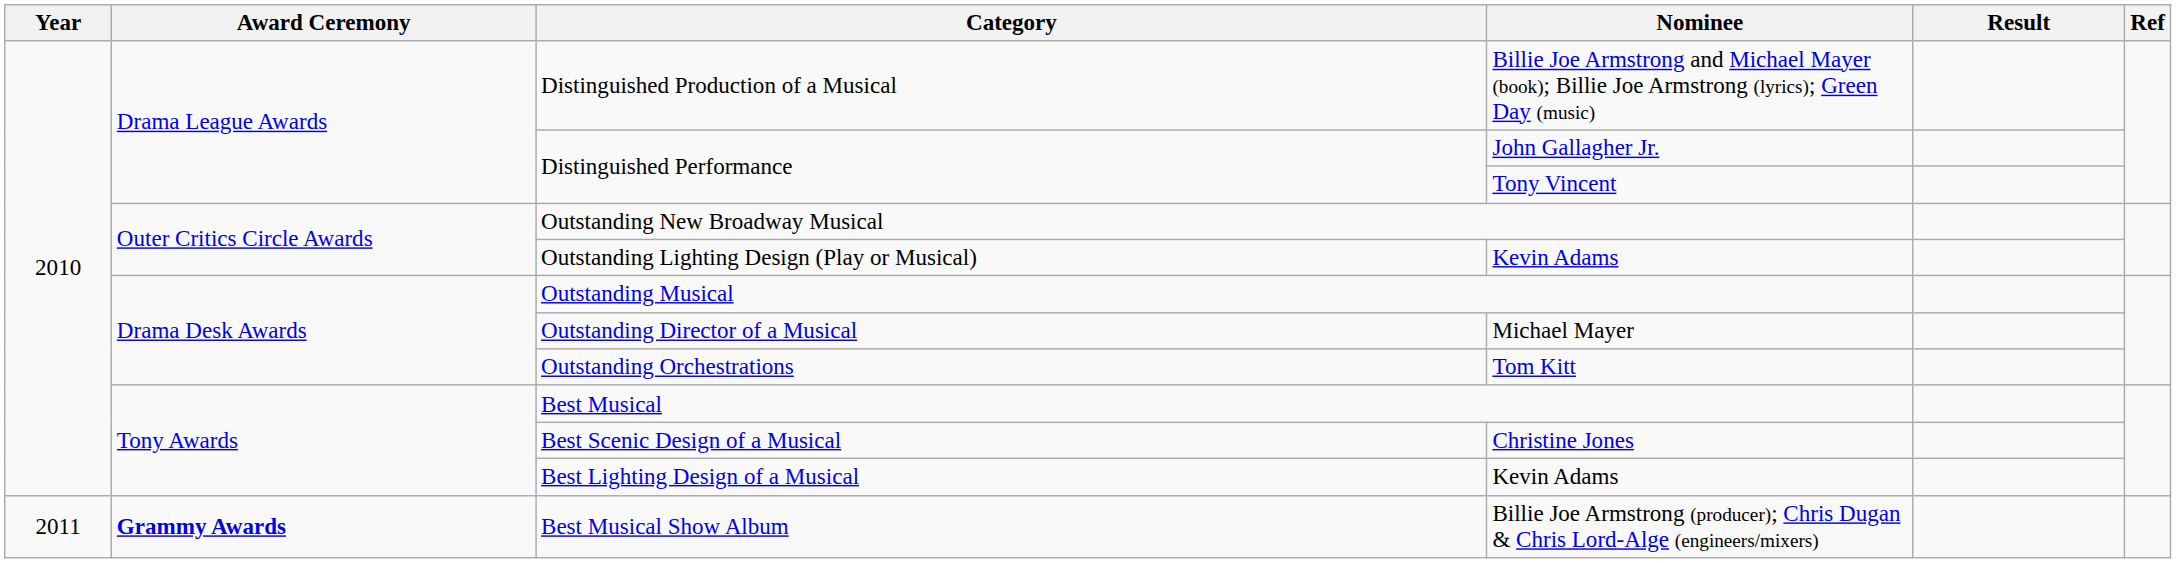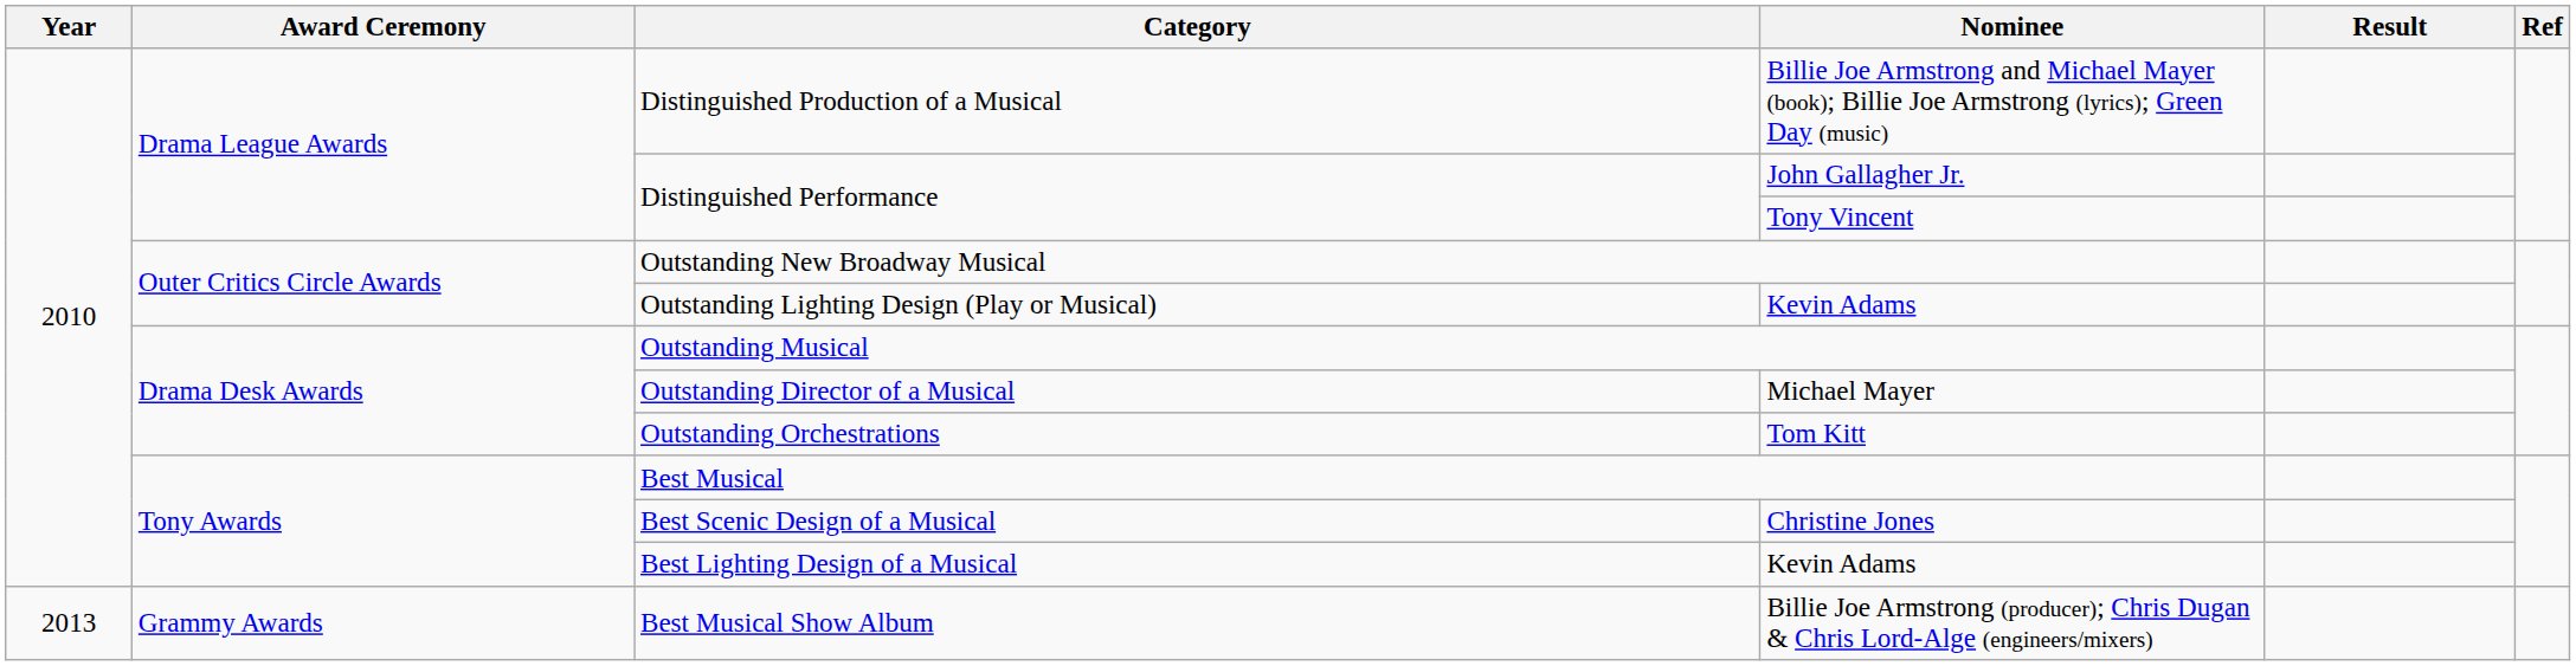 <table class="wikitable" style="width:95%;">
 <tr>
 <th style="width:5%;">Year</th>
 <th style="width:20%;">Award Ceremony</th>
 <th style="width:45%;">Category</th>
 <th style="width:20%;">Nominee</th>
 <th style="width:10%;">Result</th>
 <th style="width:5%;">Ref</th>
 </tr>
 <tr>
 <td rowspan="11" style="text-align:center;">2010</td>
 <td rowspan="3"><a href='#'>Drama League Awards</a></td>
 <td>Distinguished Production of a Musical</td>
 <td><a href='#'>Billie Joe Armstrong</a> and <a href='#'>Michael Mayer</a> <small>(book)</small>; Billie Joe Armstrong <small>(lyrics)</small>; <a href='#'>Green Day</a> <small>(music)</small></td>
 <td></td>
 <td rowspan="3" style="text-align:center;"></td>
 </tr>
 <tr>
 <td rowspan="2">Distinguished Performance</td>
 <td><a href='#'>John Gallagher Jr.</a></td>
 <td></td>
 </tr>
 <tr>
 <td><a href='#'>Tony Vincent</a></td>
 <td></td>
 </tr>
 <tr>
 <td rowspan="2"><a href='#'>Outer Critics Circle Awards</a></td>
 <td colspan="2">Outstanding New Broadway Musical</td>
 <td></td>
 <td rowspan="2" style="text-align:center;"></td>
 </tr>
 <tr>
 <td>Outstanding Lighting Design (Play or Musical)</td>
 <td><a href='#'>Kevin Adams</a></td>
 <td></td>
 </tr>
 <tr>
 <td rowspan="3"><a href='#'>Drama Desk Awards</a></td>
 <td colspan="2"><a href='#'>Outstanding Musical</a></td>
 <td></td>
 <td rowspan="3" style="text-align:center;"></td>
 </tr>
 <tr>
 <td><a href='#'>Outstanding Director of a Musical</a></td>
 <td>Michael Mayer</td>
 <td></td>
 </tr>
 <tr>
 <td><a href='#'>Outstanding Orchestrations</a></td>
 <td><a href='#'>Tom Kitt</a></td>
 <td></td>
 </tr>
 <tr>
 <td rowspan="3"><a href='#'>Tony Awards</a></td>
 <td colspan="2"><a href='#'>Best Musical</a></td>
 <td></td>
 <td rowspan="3" style="text-align:center;"></td>
 </tr>
 <tr>
 <td><a href='#'>Best Scenic Design of a Musical</a></td>
 <td><a href='#'>Christine Jones</a></td>
 <td></td>
 </tr>
 <tr>
 <td><a href='#'>Best Lighting Design of a Musical</a></td>
 <td>Kevin Adams</td>
 <td></td>
 </tr>
 <tr>
-<td style="text-align:center;">2011</td>
-<td><strong><a href='#'>Grammy Awards</a></strong></td>
+<td style="text-align:center;">2013</td>
+<td><a href='#'>Grammy Awards</a></td>
 <td><a href='#'>Best Musical Show Album</a></td>
 <td>Billie Joe Armstrong <small>(producer)</small>; <a href='#'>Chris Dugan</a> & <a href='#'>Chris Lord-Alge</a> <small>(engineers/mixers)</small></td>
 <td></td>
 <td style="text-align:center;"></td>
 </tr>
 </table>
